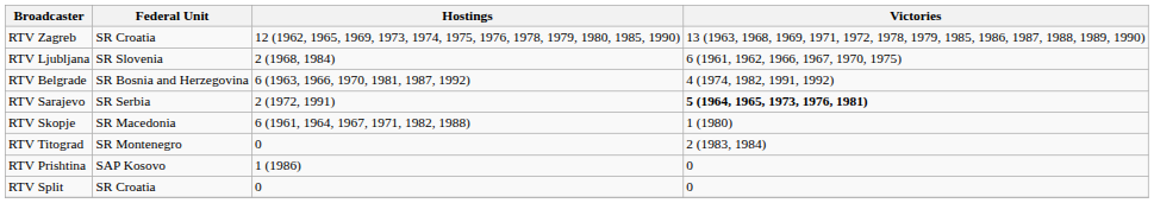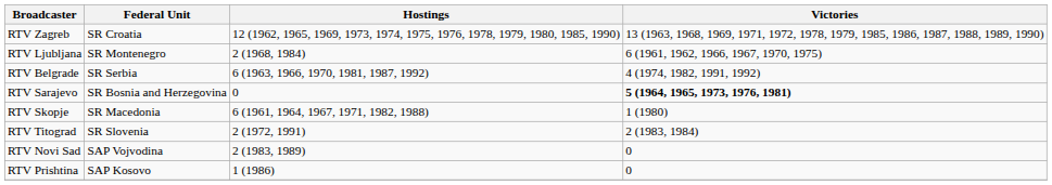 <table class="wikitable sortable">
 <tr>
 <th>Broadcaster</th>
 <th>Federal Unit</th>
 <th>Hostings</th>
 <th>Victories</th>
 </tr>
 <tr>
 <td>RTV Zagreb</td>
 <td> SR Croatia</td>
 <td>12 (1962, 1965, 1969, 1973, 1974, 1975, 1976, 1978, 1979, 1980, 1985, 1990)</td>
 <td>13 (1963, 1968, 1969, 1971, 1972, 1978, 1979, 1985, 1986, 1987, 1988, 1989, 1990)</td>
 </tr>
 <tr>
 <td>RTV Ljubljana</td>
-<td> SR Slovenia</td>
+<td> SR Montenegro</td>
 <td>2 (1968, 1984)</td>
 <td>6 (1961, 1962, 1966, 1967, 1970, 1975)</td>
 </tr>
 <tr>
 <td>RTV Belgrade</td>
-<td> SR Bosnia and Herzegovina</td>
+<td> SR Serbia</td>
 <td>6 (1963, 1966, 1970, 1981, 1987, 1992)</td>
 <td>4 (1974, 1982, 1991, 1992)</td>
 </tr>
 <tr>
 <td>RTV Sarajevo</td>
-<td> SR Serbia</td>
-<td>2 (1972, 1991)</td>
+<td> SR Bosnia and Herzegovina</td>
+<td>0</td>
 <td><strong>5 (1964, 1965, 1973, 1976, 1981)</strong></td>
 </tr>
 <tr>
 <td>RTV Skopje</td>
 <td> SR Macedonia</td>
 <td>6 (1961, 1964, 1967, 1971, 1982, 1988)</td>
 <td>1 (1980)</td>
 </tr>
 <tr>
 <td>RTV Titograd</td>
-<td> SR Montenegro</td>
+<td> SR Slovenia</td>
+<td>2 (1972, 1991)</td>
+<td>2 (1983, 1984)</td>
+</tr>
+<tr>
+<td>RTV Novi Sad</td>
+<td> SAP Vojvodina</td>
+<td>2 (1983, 1989)</td>
 <td>0</td>
-<td>2 (1983, 1984)</td>
 </tr>
 <tr>
 <td>RTV Prishtina</td>
 <td> SAP Kosovo</td>
 <td>1 (1986)</td>
 <td>0</td>
 </tr>
 <tr>
-<td>RTV Split</td>
-<td> SR Croatia</td>
-<td>0</td>
-<td>0</td>
-</tr>
-<tr>
 </tr>
 </table>
